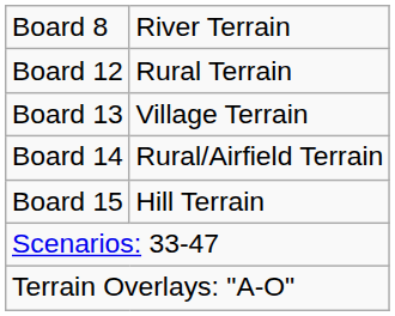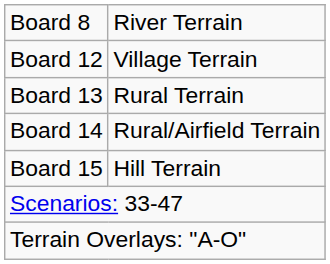 <table class="wikitable floatright">
 <tr>
 <td>Board 8</td>
 <td>River Terrain</td>
 </tr>
 <tr>
 <td>Board 12</td>
-<td>Rural Terrain</td>
+<td>Village Terrain</td>
 </tr>
 <tr>
 <td>Board 13</td>
-<td>Village Terrain</td>
+<td>Rural Terrain</td>
 </tr>
 <tr>
 <td>Board 14</td>
 <td>Rural/Airfield Terrain</td>
 </tr>
 <tr>
 <td>Board 15</td>
 <td>Hill Terrain</td>
 </tr>
 <tr>
 <td colspan=2><a href='#'>Scenarios:</a> 33-47</td>
 </tr>
 <tr>
 <td colspan=2>Terrain Overlays: "A-O"</td>
 </tr>
 </table>
